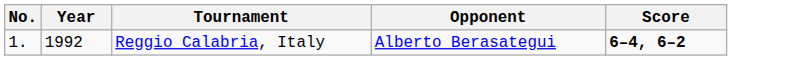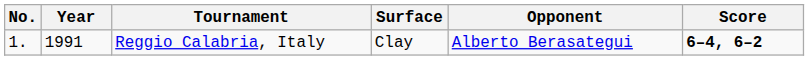 <table class="sortable wikitable" style=font-size:97%>
 <tr>
 <th width=20>No.</th>
 <th width=50>Year</th>
 <th width=200>Tournament</th>
+<th width=55>Surface</th>
 <th width=180>Opponent</th>
 <th width=90>Score</th>
 </tr>
 <tr>
 <td>1.</td>
-<td>1992</td>
+<td>1991</td>
 <td><a href='#'>Reggio Calabria</a>, Italy</td>
+<td>Clay</td>
 <td> <a href='#'>Alberto Berasategui</a></td>
 <td><strong>6–4, 6–2</strong></td>
 </tr>
 </table>
